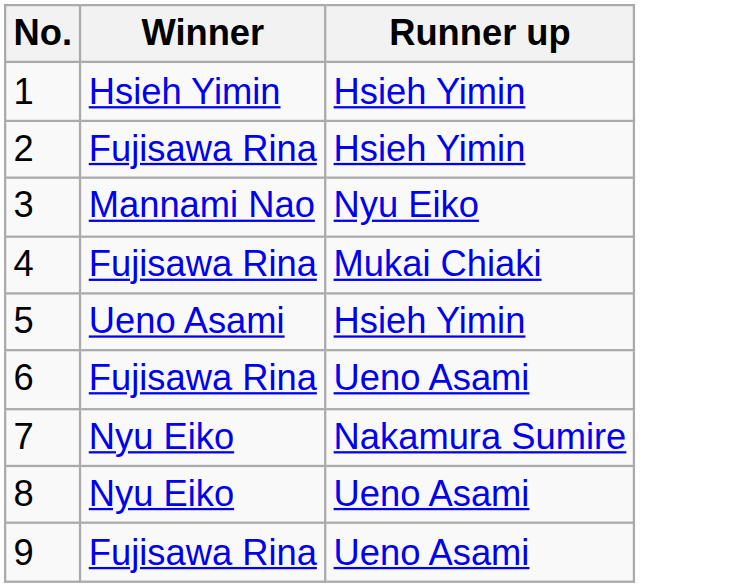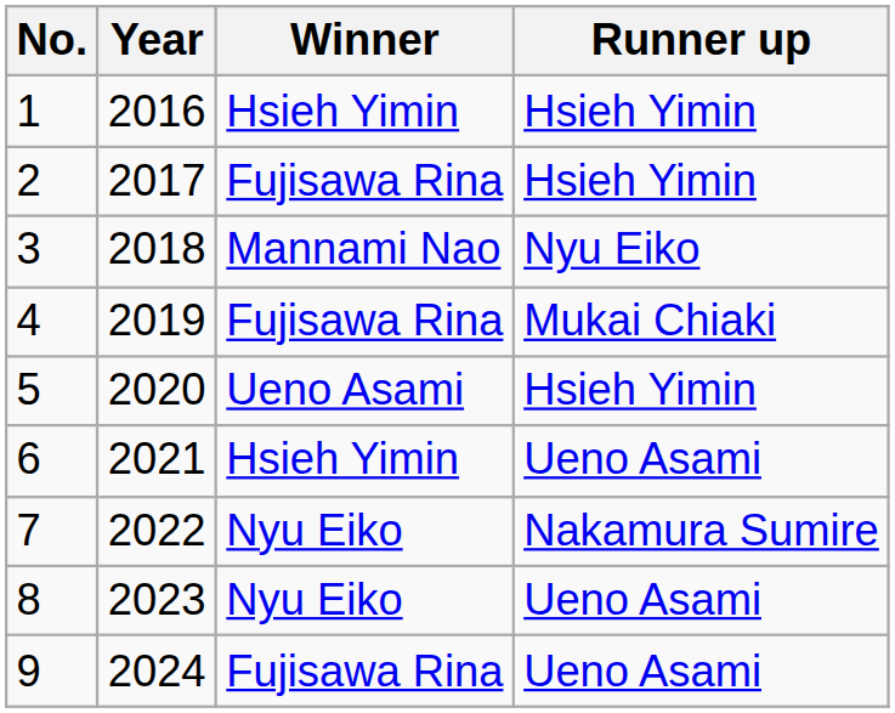 <table class="wikitable">
 <tr>
 <th>No.</th>
+<th>Year</th>
 <th>Winner</th>
 <th>Runner up</th>
 </tr>
 <tr>
 <td>1</td>
+<td>2016</td>
 <td><a href='#'>Hsieh Yimin</a></td>
 <td><a href='#'>Hsieh Yimin</a></td>
 </tr>
 <tr>
 <td>2</td>
+<td>2017</td>
 <td><a href='#'>Fujisawa Rina</a></td>
 <td><a href='#'>Hsieh Yimin</a></td>
 </tr>
 <tr>
 <td>3</td>
+<td>2018</td>
 <td><a href='#'>Mannami Nao</a></td>
 <td><a href='#'>Nyu Eiko</a></td>
 </tr>
 <tr>
 <td>4</td>
+<td>2019</td>
 <td><a href='#'>Fujisawa Rina</a></td>
 <td><a href='#'>Mukai Chiaki</a></td>
 </tr>
 <tr>
 <td>5</td>
+<td>2020</td>
 <td><a href='#'>Ueno Asami</a></td>
 <td><a href='#'>Hsieh Yimin</a></td>
 </tr>
 <tr>
 <td>6</td>
-<td><a href='#'>Fujisawa Rina</a></td>
+<td>2021</td>
+<td><a href='#'>Hsieh Yimin</a></td>
 <td><a href='#'>Ueno Asami</a></td>
 </tr>
 <tr>
 <td>7</td>
+<td>2022</td>
 <td><a href='#'>Nyu Eiko</a></td>
 <td><a href='#'>Nakamura Sumire</a></td>
 </tr>
 <tr>
 <td>8</td>
+<td>2023</td>
 <td><a href='#'>Nyu Eiko</a></td>
 <td><a href='#'>Ueno Asami</a></td>
 </tr>
 <tr>
 <td>9</td>
+<td>2024</td>
 <td><a href='#'>Fujisawa Rina</a></td>
 <td><a href='#'>Ueno Asami</a></td>
 </tr>
 </table>
